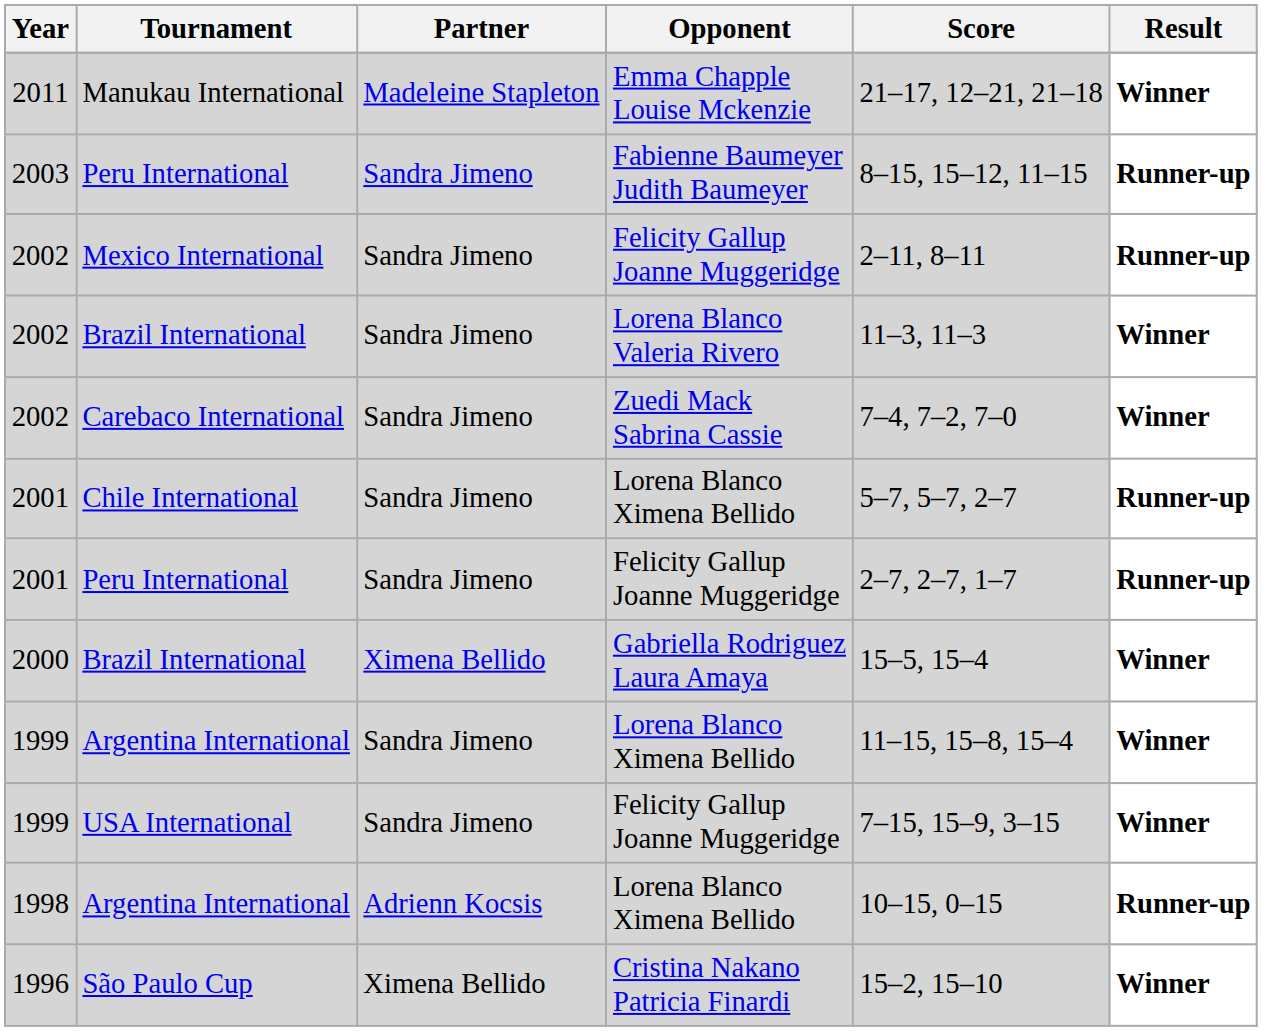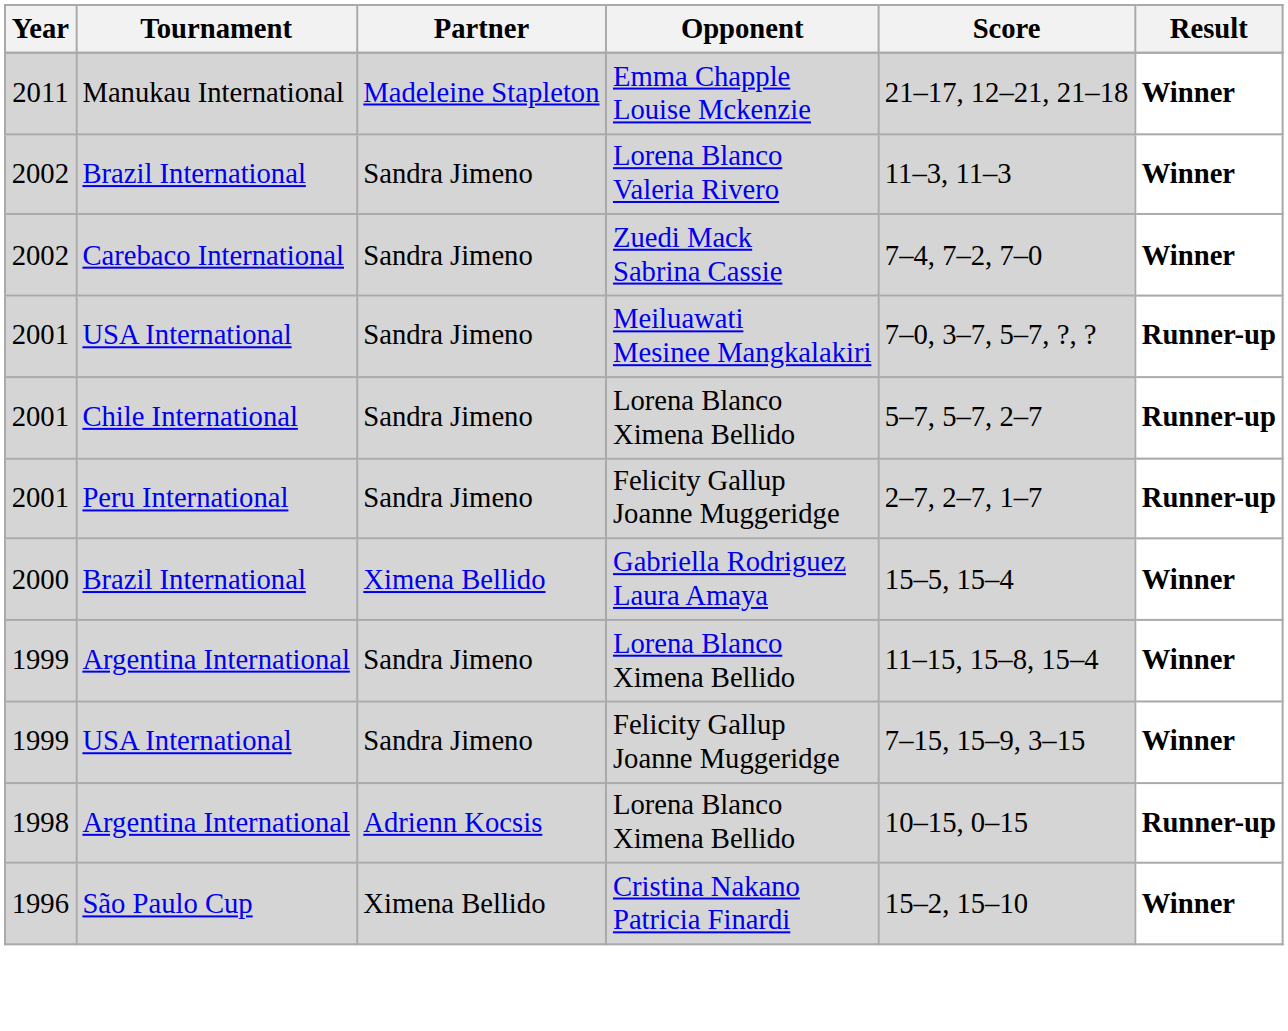 <table class="sortable wikitable" style="font-size:90%;">
 <tr>
 <th>Year</th>
 <th>Tournament</th>
 <th>Partner</th>
 <th>Opponent</th>
 <th>Score</th>
 <th>Result</th>
 </tr>
 <tr>
 </tr>
 <tr style="background:#D5D5D5">
 <td align="center">2011</td>
 <td align="left">Manukau International</td>
 <td align="left"> <a href='#'>Madeleine Stapleton</a></td>
 <td align="left"> <a href='#'>Emma Chapple</a><br> <a href='#'>Louise Mckenzie</a></td>
 <td align="left">21–17, 12–21, 21–18</td>
 <td style="text-align:left; background:white"> <strong>Winner</strong></td>
 </tr>
 <tr style="background:#D5D5D5">
-<td align="center">2003</td>
-<td align="left"><a href='#'>Peru International</a></td>
-<td align="left"> <a href='#'>Sandra Jimeno</a></td>
-<td align="left"> <a href='#'>Fabienne Baumeyer</a><br> <a href='#'>Judith Baumeyer</a></td>
-<td align="left">8–15, 15–12, 11–15</td>
-<td style="text-align:left; background:white"> <strong>Runner-up</strong></td>
-</tr>
-<tr style="background:#D5D5D5">
-<td align="center">2002</td>
-<td align="left"><a href='#'>Mexico International</a></td>
-<td align="left"> Sandra Jimeno</td>
-<td align="left"> <a href='#'>Felicity Gallup</a><br> <a href='#'>Joanne Muggeridge</a></td>
-<td align="left">2–11, 8–11</td>
-<td style="text-align:left; background:white"> <strong>Runner-up</strong></td>
-</tr>
-<tr style="background:#D5D5D5">
 <td align="center">2002</td>
 <td align="left"><a href='#'>Brazil International</a></td>
 <td align="left"> Sandra Jimeno</td>
 <td align="left"> <a href='#'>Lorena Blanco</a> <br>  <a href='#'>Valeria Rivero</a></td>
 <td align="left">11–3, 11–3</td>
 <td style="text-align:left; background:white"> <strong>Winner</strong></td>
 </tr>
 <tr style="background:#D5D5D5">
 <td align="center">2002</td>
 <td align="left"><a href='#'>Carebaco International</a></td>
 <td align="left"> Sandra Jimeno</td>
 <td align="left"> <a href='#'>Zuedi Mack</a><br> <a href='#'>Sabrina Cassie</a></td>
 <td align="left">7–4, 7–2, 7–0</td>
 <td style="text-align:left; background:white"> <strong>Winner</strong></td>
+</tr>
+<tr style="background:#D5D5D5">
+<td align="center">2001</td>
+<td align="left"><a href='#'>USA International</a></td>
+<td align="left"> Sandra Jimeno</td>
+<td align="left"> <a href='#'>Meiluawati</a><br> <a href='#'>Mesinee Mangkalakiri</a></td>
+<td align="left">7–0, 3–7, 5–7, ?, ?</td>
+<td style="text-align:left; background:white"> <strong>Runner-up</strong></td>
 </tr>
 <tr style="background:#D5D5D5">
 <td align="center">2001</td>
 <td align="left"><a href='#'>Chile International</a></td>
 <td align="left"> Sandra Jimeno</td>
 <td align="left"> Lorena Blanco<br> Ximena Bellido</td>
 <td align="left">5–7, 5–7, 2–7</td>
 <td style="text-align:left; background:white"> <strong>Runner-up</strong></td>
 </tr>
 <tr style="background:#D5D5D5">
 <td align="center">2001</td>
 <td align="left"><a href='#'>Peru International</a></td>
 <td align="left"> Sandra Jimeno</td>
 <td align="left"> Felicity Gallup<br> Joanne Muggeridge</td>
 <td align="left">2–7, 2–7, 1–7</td>
 <td style="text-align:left; background:white"> <strong>Runner-up</strong></td>
 </tr>
 <tr style="background:#D5D5D5">
 <td align="center">2000</td>
 <td align="left"><a href='#'>Brazil International</a></td>
 <td align="left"> <a href='#'>Ximena Bellido</a></td>
 <td align="left"> <a href='#'>Gabriella Rodriguez</a> <br>  <a href='#'>Laura Amaya</a></td>
 <td align="left">15–5, 15–4</td>
 <td style="text-align:left; background:white"> <strong>Winner</strong></td>
 </tr>
 <tr style="background:#D5D5D5">
 <td align="center">1999</td>
 <td align="left"><a href='#'>Argentina International</a></td>
 <td align="left"> Sandra Jimeno</td>
 <td align="left"> <a href='#'>Lorena Blanco</a><br> Ximena Bellido</td>
 <td align="left">11–15, 15–8, 15–4</td>
 <td style="text-align:left; background:white"> <strong>Winner</strong></td>
 </tr>
 <tr style="background:#D5D5D5">
 <td align="center">1999</td>
 <td align="left"><a href='#'>USA International</a></td>
 <td align="left"> Sandra Jimeno</td>
 <td align="left"> Felicity Gallup<br> Joanne Muggeridge</td>
 <td align="left">7–15, 15–9, 3–15</td>
 <td style="text-align:left; background:white"> <strong>Winner</strong></td>
 </tr>
 <tr style="background:#D5D5D5">
 <td align="center">1998</td>
 <td align="left"><a href='#'>Argentina International</a></td>
 <td align="left"> <a href='#'>Adrienn Kocsis</a></td>
 <td align="left"> Lorena Blanco<br> Ximena Bellido</td>
 <td align="left">10–15, 0–15</td>
 <td style="text-align:left; background:white"> <strong>Runner-up</strong></td>
 </tr>
 <tr style="background:#D5D5D5">
 <td align="center">1996</td>
 <td align="left"><a href='#'>São Paulo Cup</a></td>
 <td align="left"> Ximena Bellido</td>
 <td align="left"> <a href='#'>Cristina Nakano</a><br> <a href='#'>Patricia Finardi</a></td>
 <td align="left">15–2, 15–10</td>
 <td style="text-align:left; background:white"> <strong>Winner</strong></td>
 </tr>
 </table>
